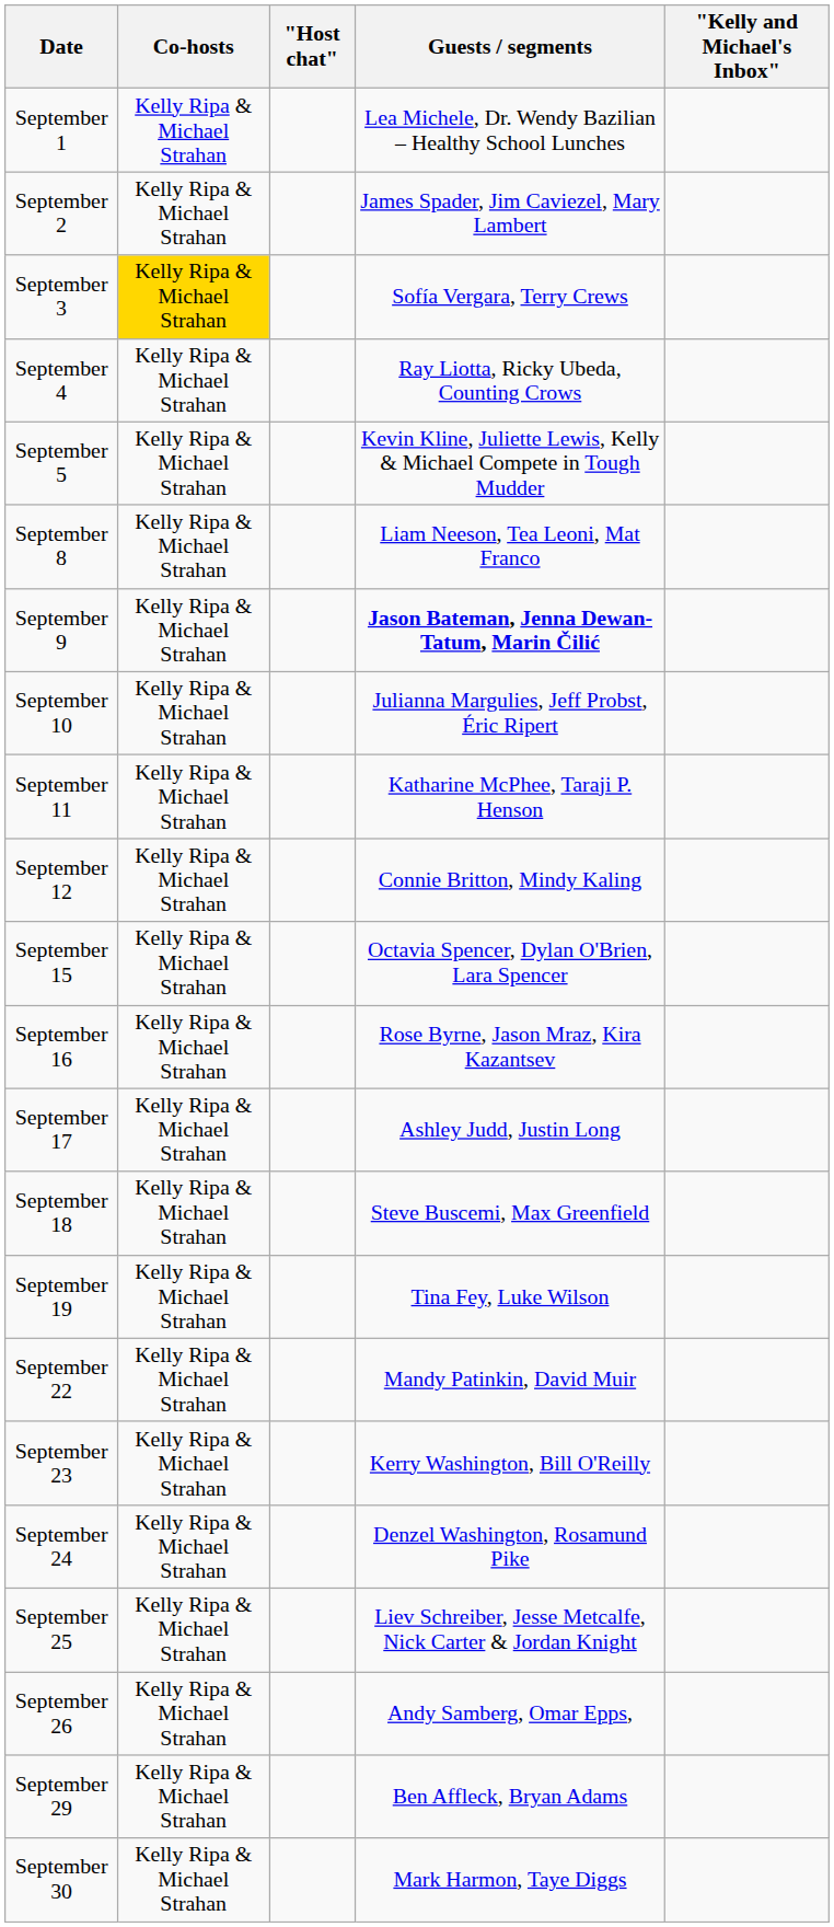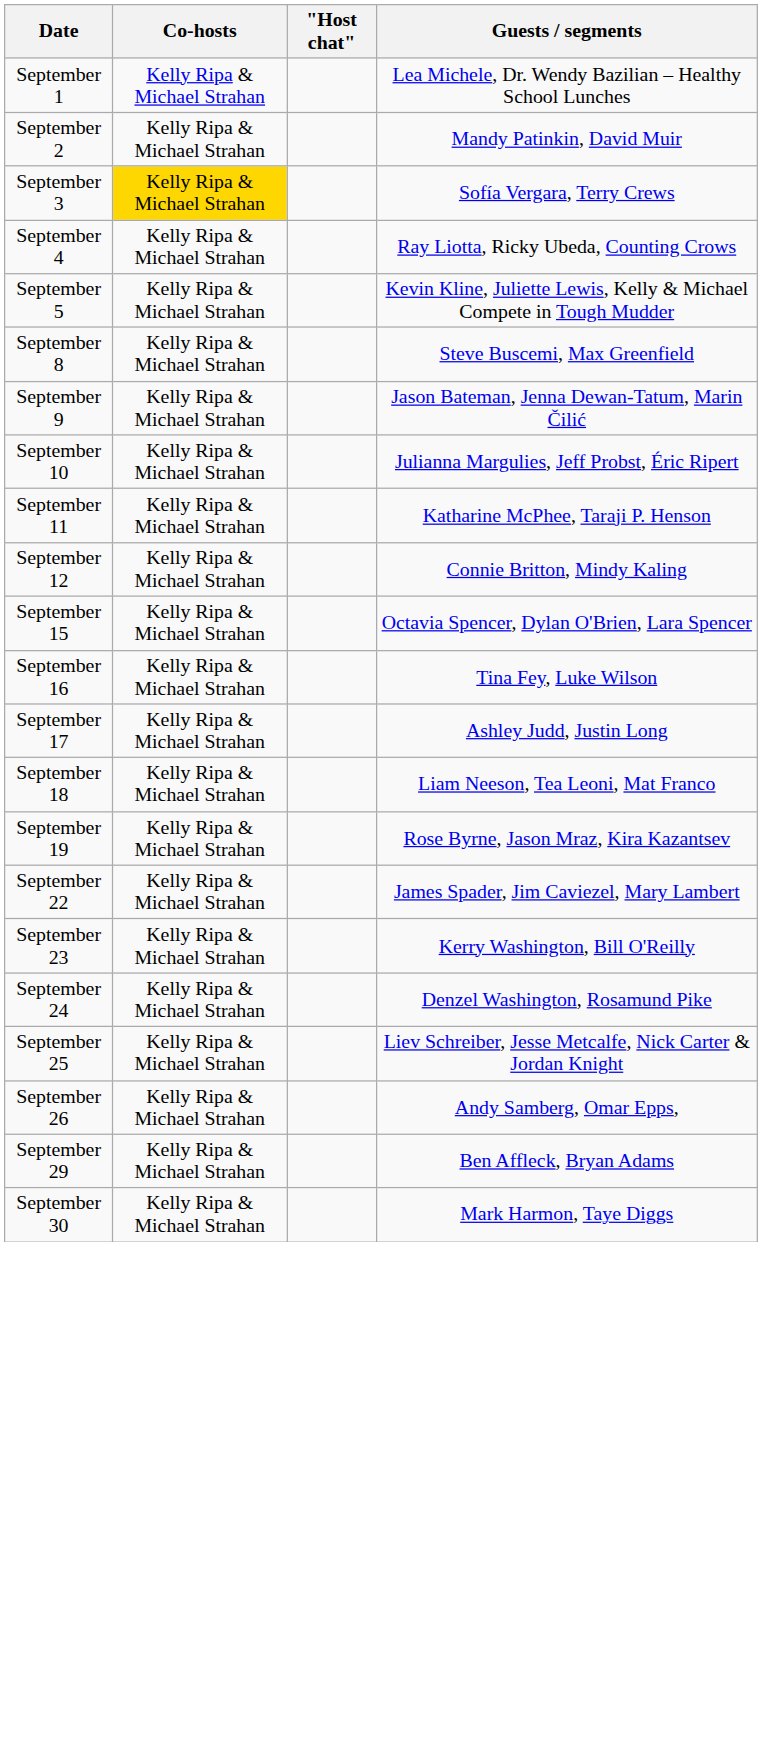 <table class="wikitable sortable" style="text-align:center;">
 <tr>
 <th>Date</th>
 <th>Co-hosts</th>
 <th>"Host chat"</th>
 <th>Guests / segments</th>
-<th>"Kelly and Michael's Inbox"</th>
 </tr>
 <tr>
 <td>September 1</td>
 <td><a href='#'>Kelly Ripa</a> & <a href='#'>Michael Strahan</a></td>
 <td></td>
 <td><a href='#'>Lea Michele</a>, Dr. Wendy Bazilian – Healthy School Lunches</td>
-<td></td>
 </tr>
 <tr>
 <td>September 2</td>
 <td>Kelly Ripa & Michael Strahan</td>
 <td></td>
-<td><a href='#'>James Spader</a>, <a href='#'>Jim Caviezel</a>, <a href='#'>Mary Lambert</a></td>
-<td></td>
+<td><a href='#'>Mandy Patinkin</a>, <a href='#'>David Muir</a></td>
 </tr>
 <tr>
 <td>September 3</td>
 <td style="background: gold;">Kelly Ripa & Michael Strahan</td>
 <td></td>
 <td><a href='#'>Sofía Vergara</a>, <a href='#'>Terry Crews</a></td>
-<td></td>
 </tr>
 <tr>
 <td>September 4</td>
 <td>Kelly Ripa & Michael Strahan</td>
 <td></td>
 <td><a href='#'>Ray Liotta</a>, Ricky Ubeda, <a href='#'>Counting Crows</a></td>
-<td></td>
 </tr>
 <tr>
 <td>September 5</td>
 <td>Kelly Ripa & Michael Strahan</td>
 <td></td>
 <td><a href='#'>Kevin Kline</a>, <a href='#'>Juliette Lewis</a>, Kelly & Michael Compete in <a href='#'>Tough Mudder</a></td>
-<td></td>
 </tr>
 <tr>
 <td>September 8</td>
 <td>Kelly Ripa & Michael Strahan</td>
 <td></td>
-<td><a href='#'>Liam Neeson</a>, <a href='#'>Tea Leoni</a>, <a href='#'>Mat Franco</a></td>
-<td></td>
+<td><a href='#'>Steve Buscemi</a>, <a href='#'>Max Greenfield</a></td>
 </tr>
 <tr>
 <td>September 9</td>
 <td>Kelly Ripa & Michael Strahan</td>
 <td></td>
-<td><strong><a href='#'>Jason Bateman</a>, <a href='#'>Jenna Dewan-Tatum</a>, <a href='#'>Marin Čilić</a></strong></td>
-<td></td>
+<td><a href='#'>Jason Bateman</a>, <a href='#'>Jenna Dewan-Tatum</a>, <a href='#'>Marin Čilić</a></td>
 </tr>
 <tr>
 <td>September 10</td>
 <td>Kelly Ripa & Michael Strahan</td>
 <td></td>
 <td><a href='#'>Julianna Margulies</a>, <a href='#'>Jeff Probst</a>, <a href='#'>Éric Ripert</a></td>
-<td></td>
 </tr>
 <tr>
 <td>September 11</td>
 <td>Kelly Ripa & Michael Strahan</td>
 <td></td>
 <td><a href='#'>Katharine McPhee</a>, <a href='#'>Taraji P. Henson</a></td>
-<td></td>
 </tr>
 <tr>
 <td>September 12</td>
 <td>Kelly Ripa & Michael Strahan</td>
 <td></td>
 <td><a href='#'>Connie Britton</a>, <a href='#'>Mindy Kaling</a></td>
-<td></td>
 </tr>
 <tr>
 <td>September 15</td>
 <td>Kelly Ripa & Michael Strahan</td>
 <td></td>
 <td><a href='#'>Octavia Spencer</a>, <a href='#'>Dylan O'Brien</a>, <a href='#'>Lara Spencer</a></td>
-<td></td>
 </tr>
 <tr>
 <td>September 16</td>
 <td>Kelly Ripa & Michael Strahan</td>
 <td></td>
-<td><a href='#'>Rose Byrne</a>, <a href='#'>Jason Mraz</a>, <a href='#'>Kira Kazantsev</a></td>
-<td></td>
+<td><a href='#'>Tina Fey</a>, <a href='#'>Luke Wilson</a></td>
 </tr>
 <tr>
 <td>September 17</td>
 <td>Kelly Ripa & Michael Strahan</td>
 <td></td>
 <td><a href='#'>Ashley Judd</a>, <a href='#'>Justin Long</a></td>
-<td></td>
 </tr>
 <tr>
 <td>September 18</td>
 <td>Kelly Ripa & Michael Strahan</td>
 <td></td>
-<td><a href='#'>Steve Buscemi</a>, <a href='#'>Max Greenfield</a></td>
-<td></td>
+<td><a href='#'>Liam Neeson</a>, <a href='#'>Tea Leoni</a>, <a href='#'>Mat Franco</a></td>
 </tr>
 <tr>
 <td>September 19</td>
 <td>Kelly Ripa & Michael Strahan</td>
 <td></td>
-<td><a href='#'>Tina Fey</a>, <a href='#'>Luke Wilson</a></td>
-<td></td>
+<td><a href='#'>Rose Byrne</a>, <a href='#'>Jason Mraz</a>, <a href='#'>Kira Kazantsev</a></td>
 </tr>
 <tr>
 <td>September 22</td>
 <td>Kelly Ripa & Michael Strahan</td>
 <td></td>
-<td><a href='#'>Mandy Patinkin</a>, <a href='#'>David Muir</a></td>
-<td></td>
+<td><a href='#'>James Spader</a>, <a href='#'>Jim Caviezel</a>, <a href='#'>Mary Lambert</a></td>
 </tr>
 <tr>
 <td>September 23</td>
 <td>Kelly Ripa & Michael Strahan</td>
 <td></td>
 <td><a href='#'>Kerry Washington</a>, <a href='#'>Bill O'Reilly</a></td>
-<td></td>
 </tr>
 <tr>
 <td>September 24</td>
 <td>Kelly Ripa & Michael Strahan</td>
 <td></td>
 <td><a href='#'>Denzel Washington</a>, <a href='#'>Rosamund Pike</a></td>
-<td></td>
 </tr>
 <tr>
 <td>September 25</td>
 <td>Kelly Ripa & Michael Strahan</td>
 <td></td>
 <td><a href='#'>Liev Schreiber</a>, <a href='#'>Jesse Metcalfe</a>, <a href='#'>Nick Carter</a> & <a href='#'>Jordan Knight</a></td>
-<td></td>
 </tr>
 <tr>
 <td>September 26</td>
 <td>Kelly Ripa & Michael Strahan</td>
 <td></td>
 <td><a href='#'>Andy Samberg</a>, <a href='#'>Omar Epps</a>, <a href='#'></a></td>
-<td></td>
 </tr>
 <tr>
 <td>September 29</td>
 <td>Kelly Ripa & Michael Strahan</td>
 <td></td>
 <td><a href='#'>Ben Affleck</a>, <a href='#'>Bryan Adams</a></td>
-<td></td>
 </tr>
 <tr>
 <td>September 30</td>
 <td>Kelly Ripa & Michael Strahan</td>
 <td></td>
 <td><a href='#'>Mark Harmon</a>, <a href='#'>Taye Diggs</a></td>
-<td></td>
 </tr>
 </table>
